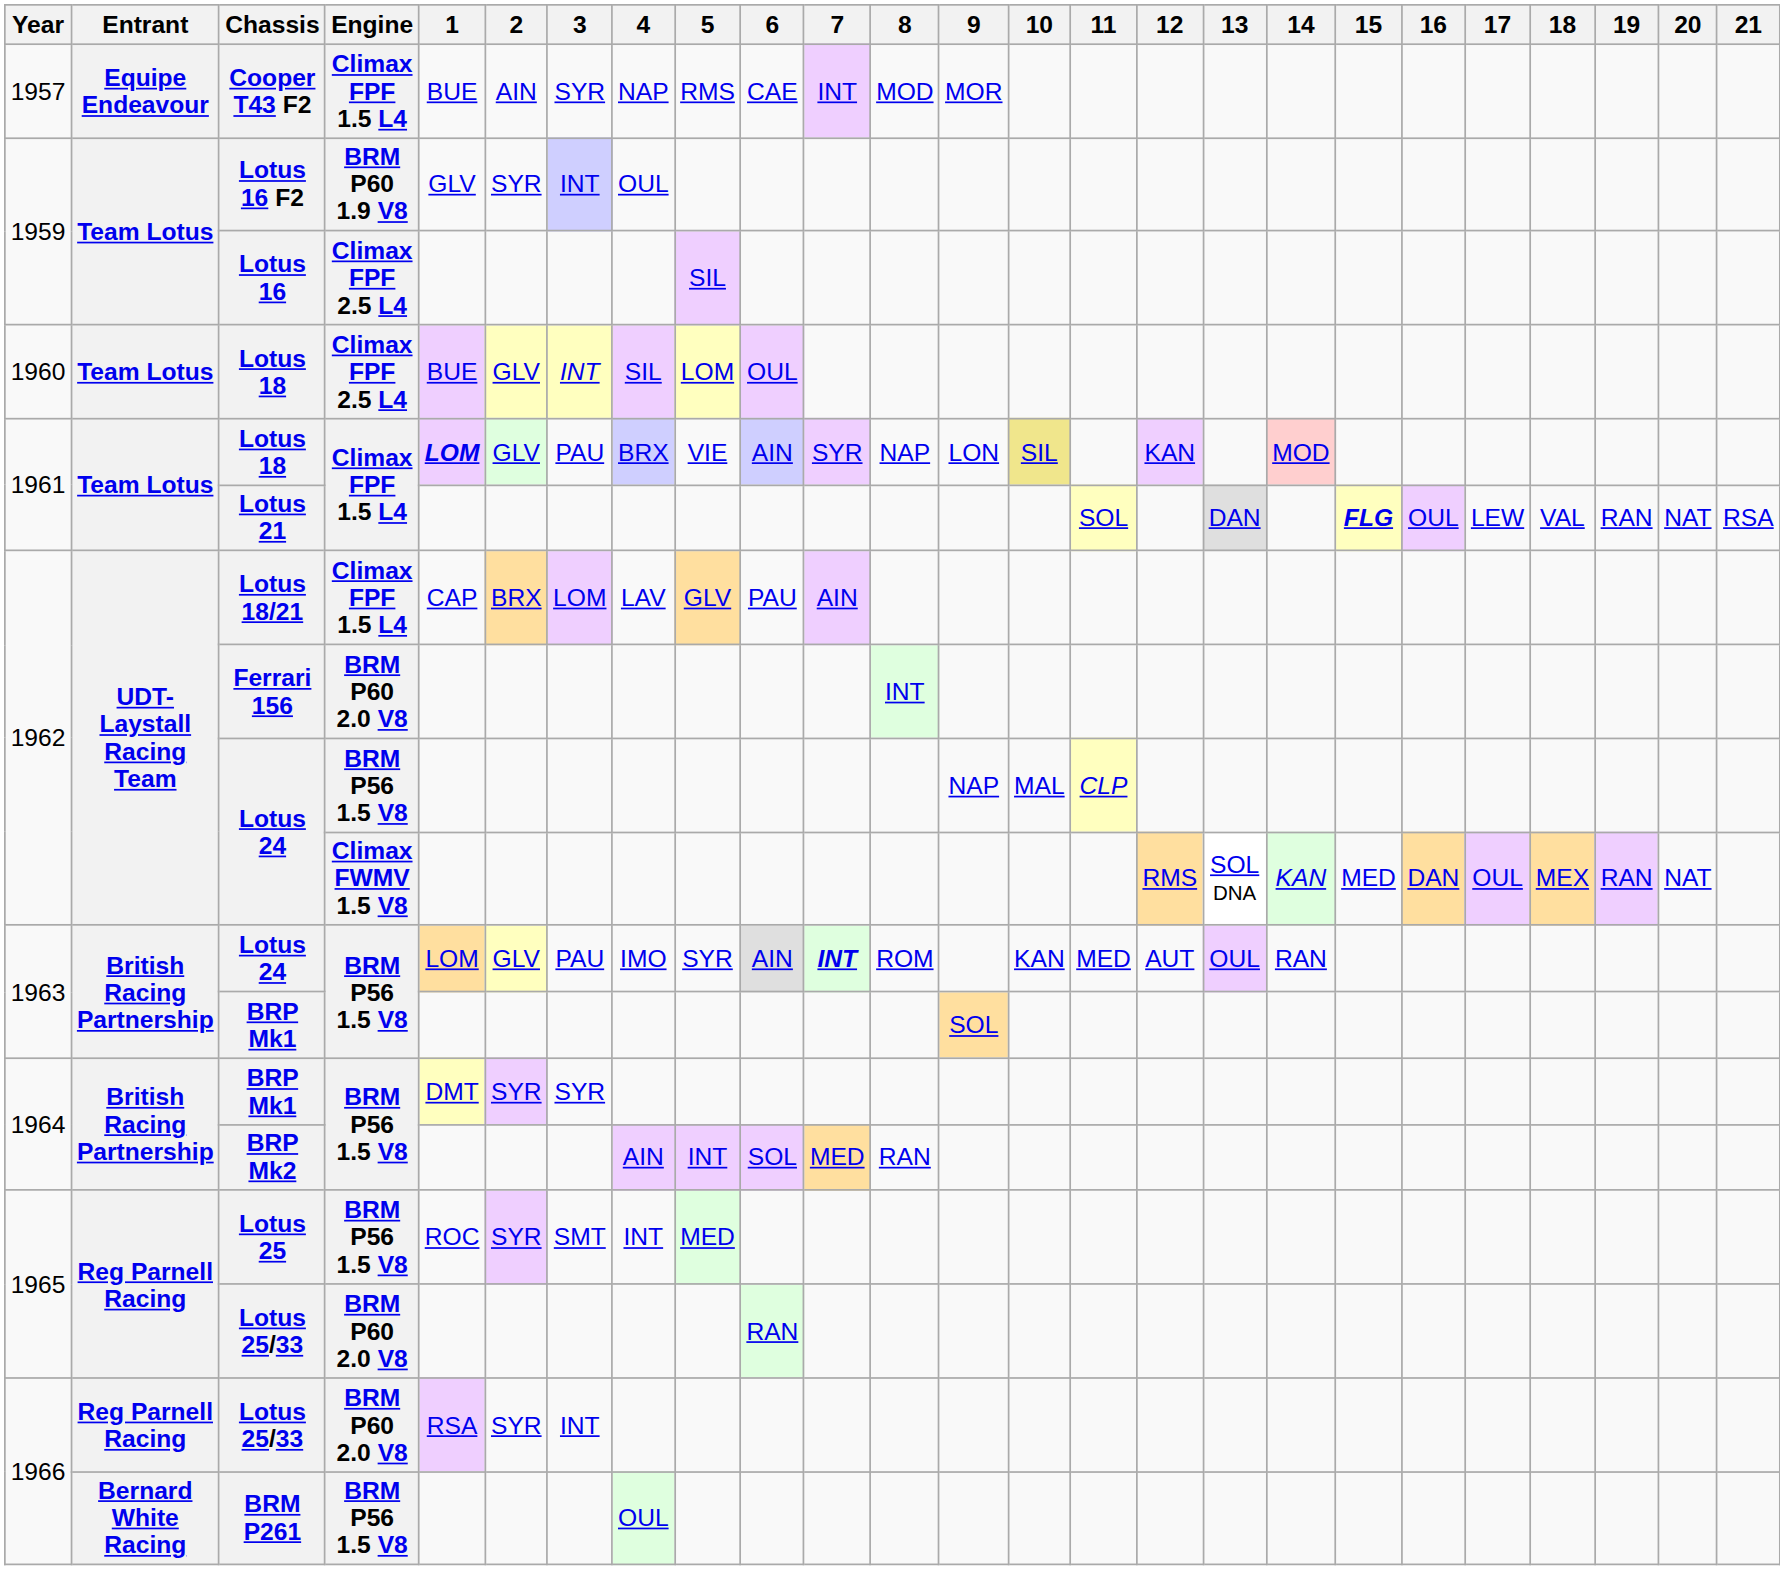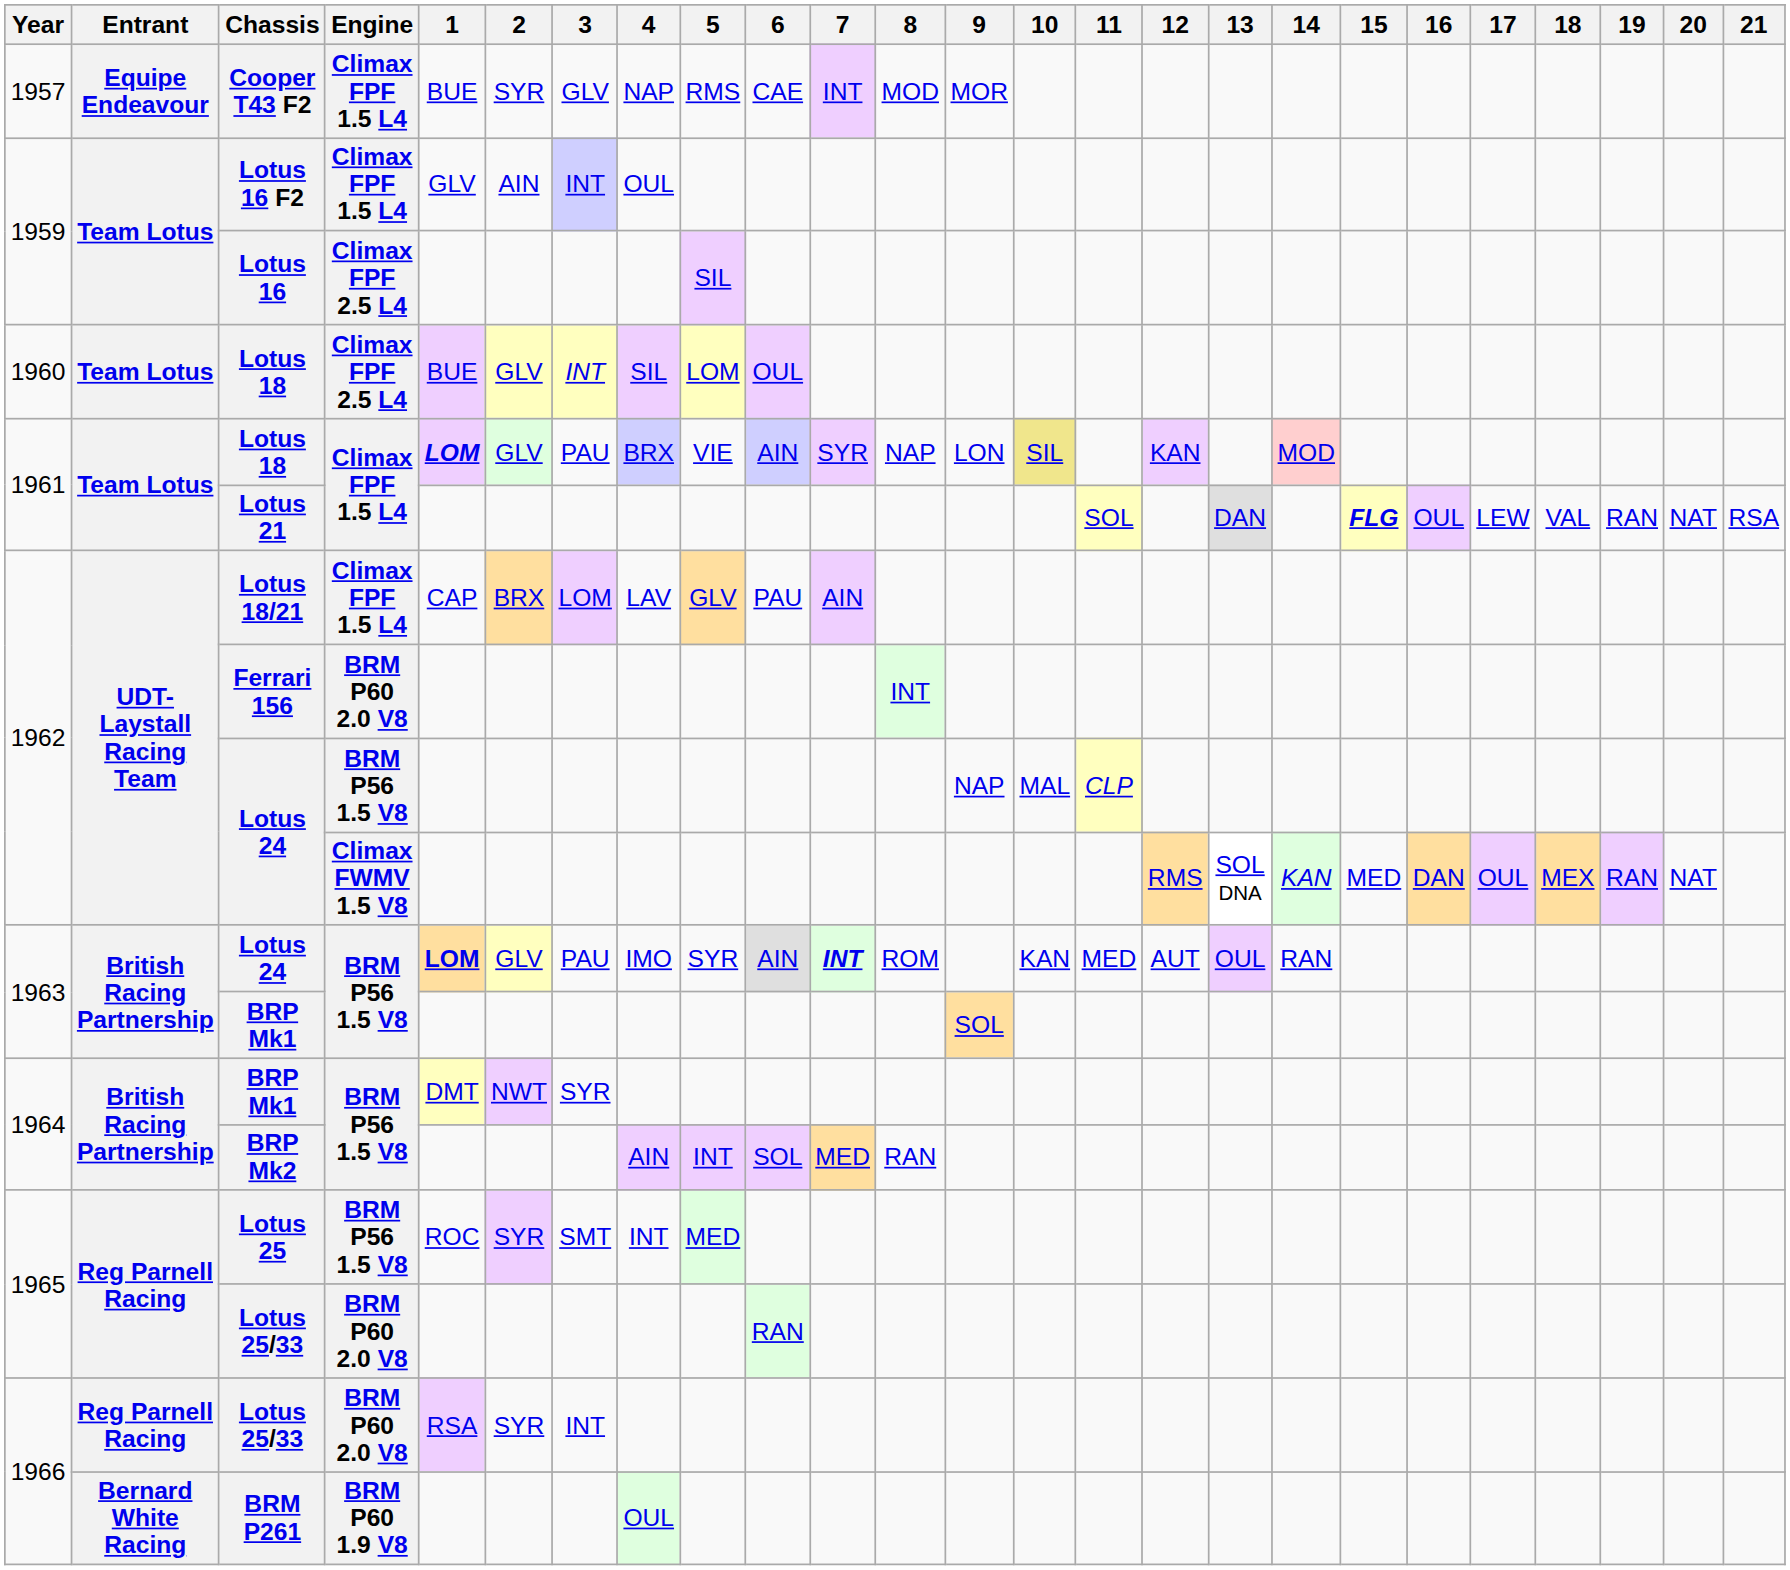 <table class="wikitable" style="text-align:center; font-size:90%">
 <tr>
 <th>Year</th>
 <th>Entrant</th>
 <th>Chassis</th>
 <th>Engine</th>
 <th>1</th>
 <th>2</th>
 <th>3</th>
 <th>4</th>
 <th>5</th>
 <th>6</th>
 <th>7</th>
 <th>8</th>
 <th>9</th>
 <th>10</th>
 <th>11</th>
 <th>12</th>
 <th>13</th>
 <th>14</th>
 <th>15</th>
 <th>16</th>
 <th>17</th>
 <th>18</th>
 <th>19</th>
 <th>20</th>
 <th>21</th>
 </tr>
 <tr>
 <td>1957</td>
 <th><a href='#'>Equipe Endeavour</a></th>
 <th><a href='#'>Cooper</a> <a href='#'>T43</a> F2</th>
 <th><a href='#'>Climax FPF</a> 1.5 <a href='#'>L4</a></th>
 <td><a href='#'>BUE</a></td>
-<td><a href='#'>AIN</a></td>
 <td><a href='#'>SYR</a></td>
+<td><a href='#'>GLV</a></td>
 <td><a href='#'>NAP</a></td>
 <td><a href='#'>RMS</a></td>
 <td><a href='#'>CAE</a></td>
 <td style="background:#efcfff;"><a href='#'>INT</a><br></td>
 <td><a href='#'>MOD</a></td>
 <td><a href='#'>MOR</a></td>
 <td></td>
 <td></td>
 <td></td>
 <td></td>
 <td></td>
 <td></td>
 <td></td>
 <td></td>
 <td></td>
 <td></td>
 <td></td>
 <td></td>
 </tr>
 <tr>
 <td rowspan="2">1959</td>
 <th rowspan="2"><a href='#'>Team Lotus</a></th>
 <th><a href='#'>Lotus</a> <a href='#'>16</a> F2</th>
-<th><a href='#'>BRM</a> P60 1.9 <a href='#'>V8</a></th>
+<th><a href='#'>Climax FPF</a> 1.5 <a href='#'>L4</a></th>
 <td><a href='#'>GLV</a></td>
-<td><a href='#'>SYR</a></td>
+<td><a href='#'>AIN</a></td>
 <td style="background:#CFCFFF;"><a href='#'>INT</a><br></td>
 <td><a href='#'>OUL</a></td>
 <td></td>
 <td></td>
 <td></td>
 <td></td>
 <td></td>
 <td></td>
 <td></td>
 <td></td>
 <td></td>
 <td></td>
 <td></td>
 <td></td>
 <td></td>
 <td></td>
 <td></td>
 <td></td>
 <td></td>
 </tr>
 <tr>
 <th><a href='#'>Lotus</a> <a href='#'>16</a></th>
 <th><a href='#'>Climax FPF</a> 2.5 <a href='#'>L4</a></th>
 <td></td>
 <td></td>
 <td></td>
 <td></td>
 <td style="background:#efcfff;"><a href='#'>SIL</a><br></td>
 <td></td>
 <td></td>
 <td></td>
 <td></td>
 <td></td>
 <td></td>
 <td></td>
 <td></td>
 <td></td>
 <td></td>
 <td></td>
 <td></td>
 <td></td>
 <td></td>
 <td></td>
 <td></td>
 </tr>
 <tr>
 <td>1960</td>
 <th><a href='#'>Team Lotus</a></th>
 <th><a href='#'>Lotus</a> <a href='#'>18</a></th>
 <th><a href='#'>Climax FPF</a> 2.5 <a href='#'>L4</a></th>
 <td style="background:#efcfff;"><a href='#'>BUE</a><br></td>
 <td style="background:#ffffbf;"><a href='#'>GLV</a><br></td>
 <td style="background:#ffffbf;"><em><a href='#'>INT</a></em><br></td>
 <td style="background:#efcfff;"><a href='#'>SIL</a><br></td>
 <td style="background:#ffffbf;"><a href='#'>LOM</a><br></td>
 <td style="background:#efcfff;"><a href='#'>OUL</a><br></td>
 <td></td>
 <td></td>
 <td></td>
 <td></td>
 <td></td>
 <td></td>
 <td></td>
 <td></td>
 <td></td>
 <td></td>
 <td></td>
 <td></td>
 <td></td>
 <td></td>
 <td></td>
 </tr>
 <tr>
 <td rowspan="2">1961</td>
 <th rowspan="2"><a href='#'>Team Lotus</a></th>
 <th><a href='#'>Lotus</a> <a href='#'>18</a></th>
 <th rowspan="2"><a href='#'>Climax FPF</a> 1.5 <a href='#'>L4</a></th>
 <td style="background:#EFCFFF;"><strong><em><a href='#'>LOM</a></em></strong><br></td>
 <td style="background:#DFFFDF;"><a href='#'>GLV</a><br></td>
 <td><a href='#'>PAU</a></td>
 <td style="background:#CFCFFF;"><a href='#'>BRX</a><br></td>
 <td><a href='#'>VIE</a></td>
 <td style="background:#CFCFFF;"><a href='#'>AIN</a><br></td>
 <td style="background:#EFCFFF;"><a href='#'>SYR</a><br></td>
 <td><a href='#'>NAP</a></td>
 <td><a href='#'>LON</a></td>
 <td style="background: khaki;"><a href='#'>SIL</a></td>
 <td></td>
 <td style="background:#EFCFFF;"><a href='#'>KAN</a><br></td>
 <td></td>
 <td style="background:#ffcfcf;"><a href='#'>MOD</a><br></td>
 <td></td>
 <td></td>
 <td></td>
 <td></td>
 <td></td>
 <td></td>
 <td></td>
 </tr>
 <tr>
 <th><a href='#'>Lotus</a> <a href='#'>21</a></th>
 <td></td>
 <td></td>
 <td></td>
 <td></td>
 <td></td>
 <td></td>
 <td></td>
 <td></td>
 <td></td>
 <td></td>
 <td style="background:#FFFFBF;"><a href='#'>SOL</a><br></td>
 <td></td>
 <td style="background:#DFDFDF;"><a href='#'>DAN</a><br></td>
 <td></td>
 <td style="background:#FFFFBF;"><a href='#'><strong><em>FLG</em></strong></a><br></td>
 <td style="background:#EFCFFF;"><a href='#'>OUL</a><br></td>
 <td><a href='#'>LEW</a></td>
 <td><a href='#'>VAL</a></td>
 <td><a href='#'>RAN</a></td>
 <td><a href='#'>NAT</a></td>
 <td><a href='#'>RSA</a></td>
 </tr>
 <tr>
 <td rowspan="4">1962</td>
 <th rowspan="4"><a href='#'>UDT-Laystall Racing Team</a></th>
 <th><a href='#'>Lotus</a> <a href='#'>18/21</a></th>
 <th><a href='#'>Climax FPF</a> 1.5 <a href='#'>L4</a></th>
 <td><a href='#'>CAP</a></td>
 <td style="background:#ffdf9f;"><a href='#'>BRX</a><br></td>
 <td style="background:#EFCFFF;"><a href='#'>LOM</a><br></td>
 <td><a href='#'>LAV</a></td>
 <td style="background:#ffdf9f;"><a href='#'>GLV</a><br></td>
 <td><a href='#'>PAU</a></td>
 <td style="background:#EFCFFF;"><a href='#'>AIN</a><br></td>
 <td></td>
 <td></td>
 <td></td>
 <td></td>
 <td></td>
 <td></td>
 <td></td>
 <td></td>
 <td></td>
 <td></td>
 <td></td>
 <td></td>
 <td></td>
 <td></td>
 </tr>
 <tr>
 <th><a href='#'>Ferrari</a> <a href='#'>156</a></th>
 <th><a href='#'>BRM</a> P60 2.0 <a href='#'>V8</a></th>
 <td></td>
 <td></td>
 <td></td>
 <td></td>
 <td></td>
 <td></td>
 <td></td>
 <td style="background:#DFFFDF;"><a href='#'>INT</a><br></td>
 <td></td>
 <td></td>
 <td></td>
 <td></td>
 <td></td>
 <td></td>
 <td></td>
 <td></td>
 <td></td>
 <td></td>
 <td></td>
 <td></td>
 <td></td>
 </tr>
 <tr>
 <th rowspan="2"><a href='#'>Lotus</a> <a href='#'>24</a></th>
 <th><a href='#'>BRM</a> P56 1.5 <a href='#'>V8</a></th>
 <td></td>
 <td></td>
 <td></td>
 <td></td>
 <td></td>
 <td></td>
 <td></td>
 <td></td>
 <td><a href='#'>NAP</a></td>
 <td><a href='#'>MAL</a></td>
 <td style="background:#FFFFBF;"><em><a href='#'>CLP</a></em><br></td>
 <td></td>
 <td></td>
 <td></td>
 <td></td>
 <td></td>
 <td></td>
 <td></td>
 <td></td>
 <td></td>
 <td></td>
 </tr>
 <tr>
 <th><a href='#'>Climax FWMV</a> 1.5 <a href='#'>V8</a></th>
 <td></td>
 <td></td>
 <td></td>
 <td></td>
 <td></td>
 <td></td>
 <td></td>
 <td></td>
 <td></td>
 <td></td>
 <td></td>
 <td style="background:#ffdf9f;"><a href='#'>RMS</a><br></td>
 <td style="background:#FFFFFF;"><a href='#'>SOL</a><br><small>DNA</small></td>
 <td style="background:#DFFFDF;"><em><a href='#'>KAN</a></em><br></td>
 <td><a href='#'>MED</a></td>
 <td style="background:#ffdf9f;"><a href='#'>DAN</a><br></td>
 <td style="background:#EFCFFF;"><a href='#'>OUL</a><br></td>
 <td style="background:#ffdf9f;"><a href='#'>MEX</a><br></td>
 <td style="background:#EFCFFF;"><a href='#'>RAN</a><br></td>
 <td><a href='#'>NAT</a></td>
 <td></td>
 </tr>
 <tr>
 <td rowspan="2">1963</td>
 <th rowspan="2"><a href='#'>British Racing Partnership</a></th>
 <th><a href='#'>Lotus</a> <a href='#'>24</a></th>
 <th rowspan="2"><a href='#'>BRM</a> P56 1.5 <a href='#'>V8</a></th>
-<td style="background:#ffdf9f;"><a href='#'>LOM</a><br></td>
+<td style="background:#ffdf9f;"><strong><a href='#'>LOM</a><br></strong></td>
 <td style="background:#FFFFBF;"><a href='#'>GLV</a><br></td>
 <td><a href='#'>PAU</a></td>
 <td><a href='#'>IMO</a></td>
 <td><a href='#'>SYR</a></td>
 <td style="background:#DFDFDF;"><a href='#'>AIN</a><br></td>
 <td style="background:#DFFFDF;"><strong><em><a href='#'>INT</a></em></strong><br></td>
 <td><a href='#'>ROM</a></td>
 <td></td>
 <td><a href='#'>KAN</a></td>
 <td><a href='#'>MED</a></td>
 <td><a href='#'>AUT</a></td>
 <td style="background:#EFCFFF;"><a href='#'>OUL</a><br></td>
 <td><a href='#'>RAN</a></td>
 <td></td>
 <td></td>
 <td></td>
 <td></td>
 <td></td>
 <td></td>
 <td></td>
 </tr>
 <tr>
 <th><a href='#'>BRP</a> <a href='#'>Mk1</a></th>
 <td></td>
 <td></td>
 <td></td>
 <td></td>
 <td></td>
 <td></td>
 <td></td>
 <td></td>
 <td style="background:#ffdf9f;"><a href='#'>SOL</a><br></td>
 <td></td>
 <td></td>
 <td></td>
 <td></td>
 <td></td>
 <td></td>
 <td></td>
 <td></td>
 <td></td>
 <td></td>
 <td></td>
 <td></td>
 </tr>
 <tr>
 <td rowspan="2">1964</td>
 <th rowspan="2"><a href='#'>British Racing Partnership</a></th>
 <th><a href='#'>BRP</a> <a href='#'>Mk1</a></th>
 <th rowspan="2"><a href='#'>BRM</a> P56 1.5 <a href='#'>V8</a></th>
 <td style="background:#FFFFBF;"><a href='#'>DMT</a><br></td>
-<td style="background:#EFCFFF;"><a href='#'>SYR</a><br></td>
+<td style="background:#EFCFFF;"><a href='#'>NWT</a><br></td>
 <td><a href='#'>SYR</a></td>
 <td></td>
 <td></td>
 <td></td>
 <td></td>
 <td></td>
 <td></td>
 <td></td>
 <td></td>
 <td></td>
 <td></td>
 <td></td>
 <td></td>
 <td></td>
 <td></td>
 <td></td>
 <td></td>
 <td></td>
 <td></td>
 </tr>
 <tr>
 <th><a href='#'>BRP</a> <a href='#'>Mk2</a></th>
 <td></td>
 <td></td>
 <td></td>
 <td style="background:#EFCFFF;"><a href='#'>AIN</a><br></td>
 <td style="background:#EFCFFF;"><a href='#'>INT</a><br></td>
 <td style="background:#EFCFFF;"><a href='#'>SOL</a><br></td>
 <td style="background:#ffdf9f;"><a href='#'>MED</a><br></td>
 <td><a href='#'>RAN</a></td>
 <td></td>
 <td></td>
 <td></td>
 <td></td>
 <td></td>
 <td></td>
 <td></td>
 <td></td>
 <td></td>
 <td></td>
 <td></td>
 <td></td>
 <td></td>
 </tr>
 <tr>
 <td rowspan="2">1965</td>
 <th rowspan="2"><a href='#'>Reg Parnell Racing</a></th>
 <th><a href='#'>Lotus</a> <a href='#'>25</a></th>
 <th><a href='#'>BRM</a> P56 1.5 <a href='#'>V8</a></th>
 <td><a href='#'>ROC</a></td>
 <td style="background:#EFCFFF;"><a href='#'>SYR</a><br></td>
 <td><a href='#'>SMT</a></td>
 <td><a href='#'>INT</a></td>
 <td style="background:#DFFFDF;"><a href='#'>MED</a><br></td>
 <td></td>
 <td></td>
 <td></td>
 <td></td>
 <td></td>
 <td></td>
 <td></td>
 <td></td>
 <td></td>
 <td></td>
 <td></td>
 <td></td>
 <td></td>
 <td></td>
 <td></td>
 <td></td>
 </tr>
 <tr>
 <th><a href='#'>Lotus</a> <a href='#'>25</a>/<a href='#'>33</a></th>
 <th><a href='#'>BRM</a> P60 2.0 <a href='#'>V8</a></th>
 <td></td>
 <td></td>
 <td></td>
 <td></td>
 <td></td>
 <td style="background:#DFFFDF;"><a href='#'>RAN</a><br></td>
 <td></td>
 <td></td>
 <td></td>
 <td></td>
 <td></td>
 <td></td>
 <td></td>
 <td></td>
 <td></td>
 <td></td>
 <td></td>
 <td></td>
 <td></td>
 <td></td>
 <td></td>
 </tr>
 <tr>
 <td rowspan="2">1966</td>
 <th><a href='#'>Reg Parnell Racing</a></th>
 <th><a href='#'>Lotus</a> <a href='#'>25</a>/<a href='#'>33</a></th>
 <th><a href='#'>BRM</a> P60 2.0 <a href='#'>V8</a></th>
 <td style="background:#EFCFFF;"><a href='#'>RSA</a><br></td>
 <td><a href='#'>SYR</a></td>
 <td><a href='#'>INT</a></td>
 <td></td>
 <td></td>
 <td></td>
 <td></td>
 <td></td>
 <td></td>
 <td></td>
 <td></td>
 <td></td>
 <td></td>
 <td></td>
 <td></td>
 <td></td>
 <td></td>
 <td></td>
 <td></td>
 <td></td>
 <td></td>
 </tr>
 <tr>
 <th><a href='#'>Bernard White Racing</a></th>
 <th><a href='#'>BRM</a> <a href='#'>P261</a></th>
-<th><a href='#'>BRM</a> P56 1.5 <a href='#'>V8</a></th>
+<th><a href='#'>BRM</a> P60 1.9 <a href='#'>V8</a></th>
 <td></td>
 <td></td>
 <td></td>
 <td style="background:#DFFFDF;"><a href='#'>OUL</a><br></td>
 <td></td>
 <td></td>
 <td></td>
 <td></td>
 <td></td>
 <td></td>
 <td></td>
 <td></td>
 <td></td>
 <td></td>
 <td></td>
 <td></td>
 <td></td>
 <td></td>
 <td></td>
 <td></td>
 <td></td>
 </tr>
 </table>
